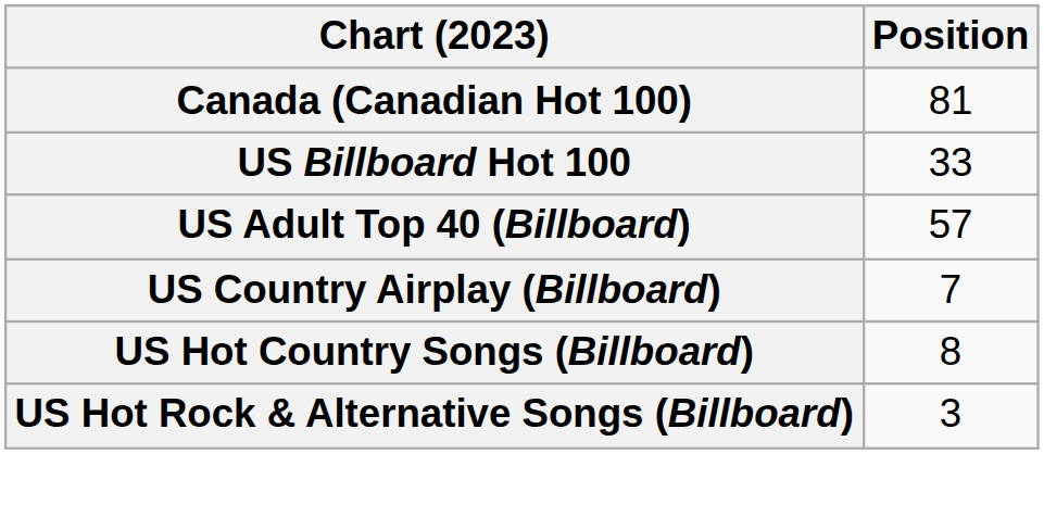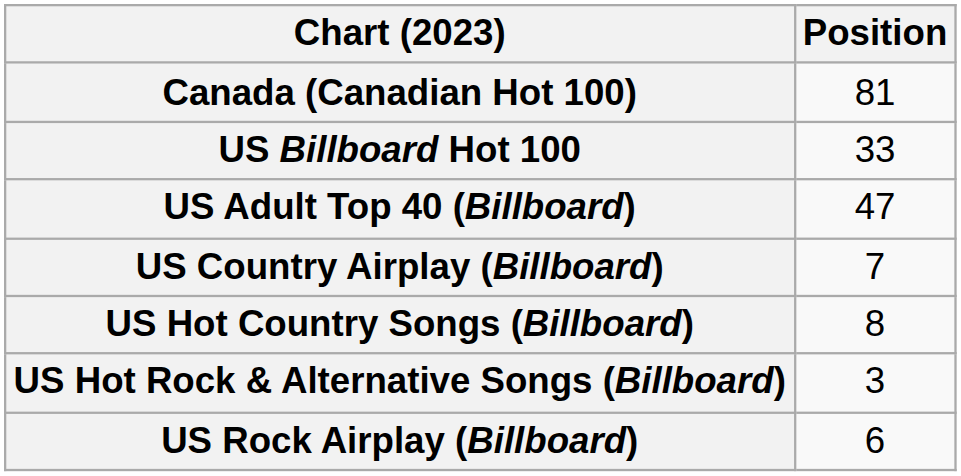 <table class="wikitable sortable plainrowheaders" style="text-align:center">
 <tr>
 <th scope="col">Chart (2023)</th>
 <th scope="col">Position</th>
 </tr>
 <tr>
 <th scope="row">Canada (Canadian Hot 100)</th>
 <td>81</td>
 </tr>
 <tr>
 <th scope="row">US <em>Billboard</em> Hot 100</th>
 <td>33</td>
 </tr>
 <tr>
 <th scope="row">US Adult Top 40 (<em>Billboard</em>)</th>
-<td>57</td>
+<td>47</td>
 </tr>
 <tr>
 <th scope="row">US Country Airplay (<em>Billboard</em>)</th>
 <td>7</td>
 </tr>
 <tr>
 <th scope="row">US Hot Country Songs (<em>Billboard</em>)</th>
 <td>8</td>
 </tr>
 <tr>
 <th scope="row">US Hot Rock & Alternative Songs (<em>Billboard</em>)</th>
 <td>3</td>
 </tr>
+<tr>
+<th scope="row">US Rock Airplay (<em>Billboard</em>)</th>
+<td>6</td>
+</tr>
 </table>
